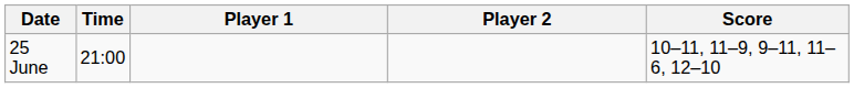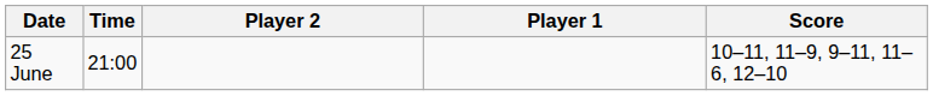 <table class="sortable wikitable" style="font-size:90%">
 <tr>
 <th width="50">Date</th>
 <th width="30">Time</th>
+<th width="200">Player 2</th>
 <th width="200">Player 1</th>
-<th width="200">Player 2</th>
 <th width="155">Score</th>
 </tr>
 <tr>
 <td>25 June</td>
 <td>21:00</td>
+<td><strong></strong></td>
 <td></td>
-<td><strong></strong></td>
 <td>10–11, 11–9, 9–11, 11–6, 12–10</td>
 </tr>
 </table>
